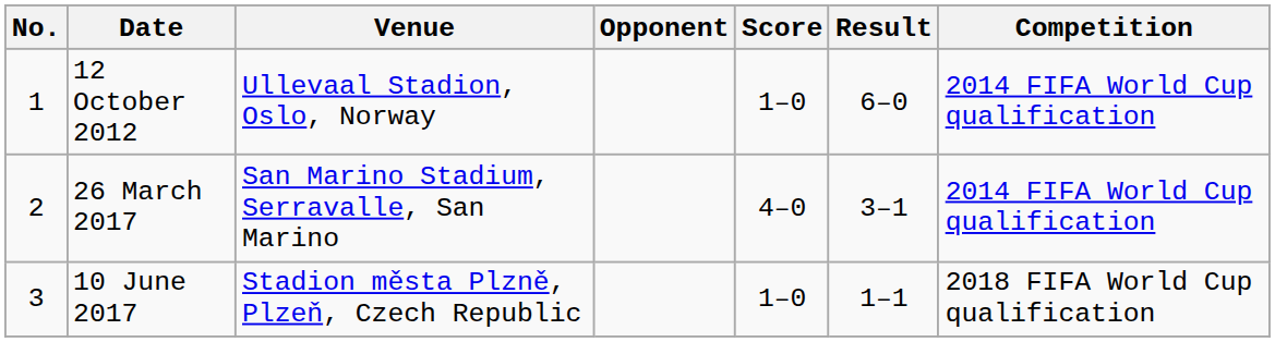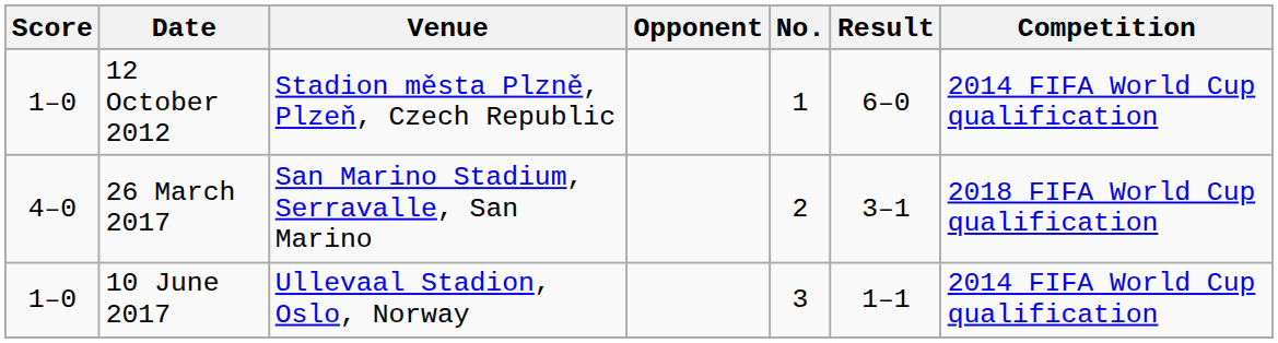 <table class="wikitable sortable">
 <tr>
-<th scope="col">No.</th>
+<th scope="col">Score</th>
 <th scope="col">Date</th>
 <th scope="col">Venue</th>
 <th scope="col">Opponent</th>
-<th scope="col">Score</th>
+<th scope="col">No.</th>
 <th scope="col">Result</th>
 <th scope="col">Competition</th>
 </tr>
 <tr>
+<td align="center">1–0</td>
+<td>12 October 2012</td>
+<td><a href='#'>Stadion města Plzně</a>, <a href='#'>Plzeň</a>, Czech Republic</td>
+<td></td>
 <td align="center">1</td>
-<td>12 October 2012</td>
-<td><a href='#'>Ullevaal Stadion</a>, <a href='#'>Oslo</a>, Norway</td>
-<td></td>
-<td align="center">1–0</td>
 <td align="center">6–0</td>
 <td><a href='#'>2014 FIFA World Cup qualification</a></td>
 </tr>
 <tr>
-<td align="center">2</td>
+<td align="center">4–0</td>
 <td>26 March 2017</td>
 <td><a href='#'>San Marino Stadium</a>, <a href='#'>Serravalle</a>, San Marino</td>
 <td></td>
-<td align="center">4–0</td>
+<td align="center">2</td>
 <td align="center">3–1</td>
+<td><a href='#'>2018 FIFA World Cup qualification</a></td>
+</tr>
+<tr>
+<td align="center">1–0</td>
+<td>10 June 2017</td>
+<td><a href='#'>Ullevaal Stadion</a>, <a href='#'>Oslo</a>, Norway</td>
+<td></td>
+<td align="center">3</td>
+<td align="center">1–1</td>
 <td><a href='#'>2014 FIFA World Cup qualification</a></td>
 </tr>
-<tr>
-<td align="center">3</td>
-<td>10 June 2017</td>
-<td><a href='#'>Stadion města Plzně</a>, <a href='#'>Plzeň</a>, Czech Republic</td>
-<td></td>
-<td align="center">1–0</td>
-<td align="center">1–1</td>
-<td>2018 FIFA World Cup qualification</td>
-</tr>
 </table>
